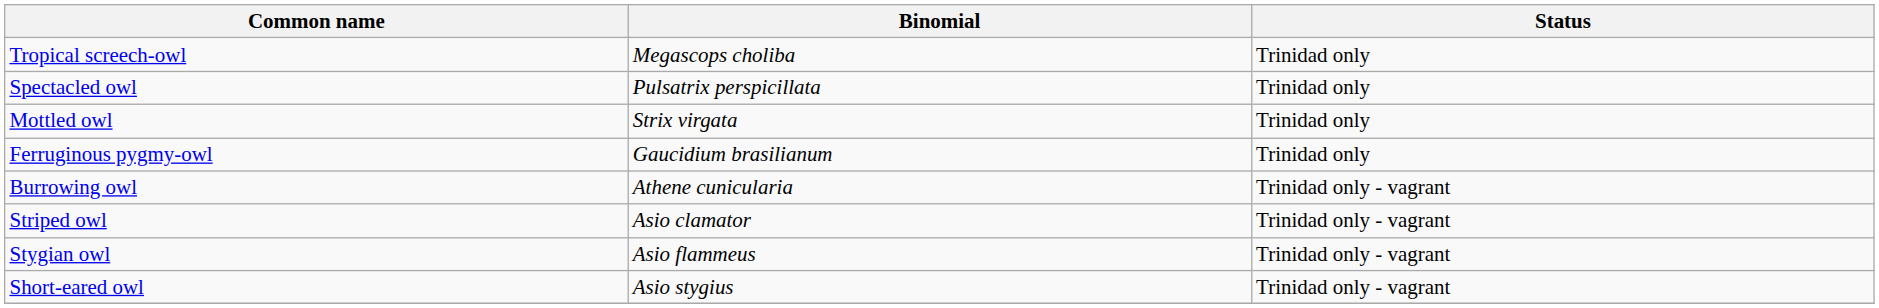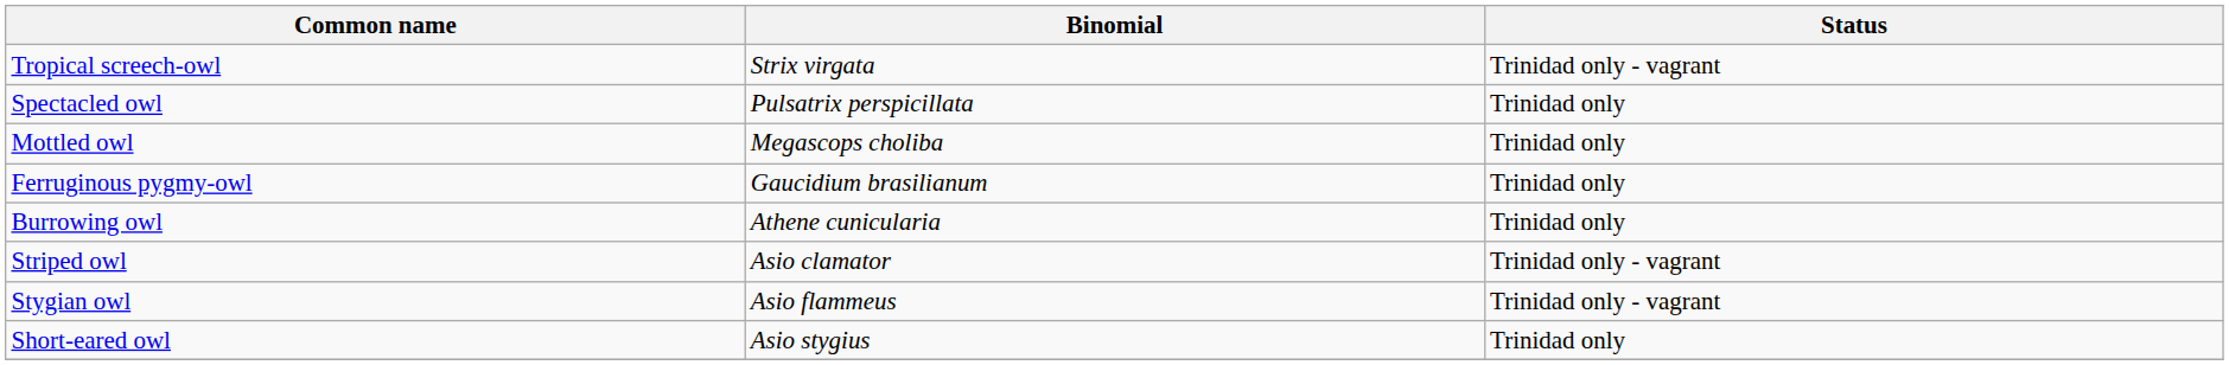 <table width=72% class="wikitable">
 <tr>
 <th width=24%>Common name</th>
 <th width=24%>Binomial</th>
 <th width=24%>Status</th>
 </tr>
 <tr>
 <td><a href='#'>Tropical screech-owl</a></td>
-<td><em>Megascops choliba</em></td>
-<td>Trinidad only</td>
+<td><em>Strix virgata</em></td>
+<td>Trinidad only - vagrant</td>
 </tr>
 <tr>
 <td><a href='#'>Spectacled owl</a></td>
 <td><em>Pulsatrix perspicillata</em></td>
 <td>Trinidad only</td>
 </tr>
 <tr>
 <td><a href='#'>Mottled owl</a></td>
-<td><em>Strix virgata</em></td>
+<td><em>Megascops choliba</em></td>
 <td>Trinidad only</td>
 </tr>
 <tr>
 <td><a href='#'>Ferruginous pygmy-owl</a></td>
 <td><em>Gaucidium brasilianum</em></td>
 <td>Trinidad only</td>
 </tr>
 <tr>
 <td><a href='#'>Burrowing owl</a></td>
 <td><em>Athene cunicularia</em></td>
-<td>Trinidad only - vagrant</td>
+<td>Trinidad only</td>
 </tr>
 <tr>
 <td><a href='#'>Striped owl</a></td>
 <td><em>Asio clamator</em></td>
 <td>Trinidad only - vagrant</td>
 </tr>
 <tr>
 <td><a href='#'>Stygian owl</a></td>
 <td><em>Asio flammeus</em></td>
 <td>Trinidad only - vagrant</td>
 </tr>
 <tr>
 <td><a href='#'>Short-eared owl</a></td>
 <td><em>Asio stygius</em></td>
-<td>Trinidad only - vagrant</td>
+<td>Trinidad only</td>
 </tr>
 <tr>
 </tr>
 </table>
